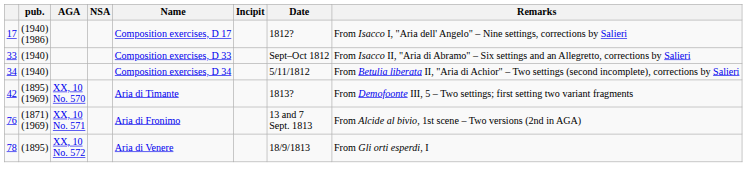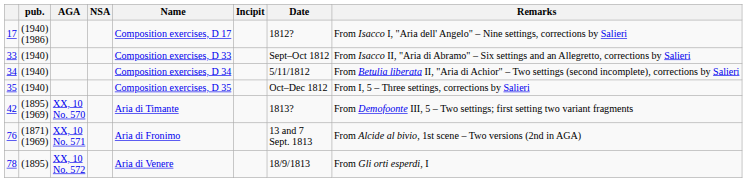 <table class="wikitable sortable">
 <tr>
 <th></th>
 <th>pub.</th>
 <th>AGA</th>
 <th>NSA</th>
 <th>Name</th>
 <th>Incipit</th>
 <th>Date</th>
 <th>Remarks</th>
 </tr>
 <tr>
 <td data-sort-value="017"><a href='#'>17</a></td>
 <td data-sort-value="PPP,1940">(1940)<br>(1986)</td>
 <td></td>
 <td data-sort-value="802,37"></td>
 <td data-sort-value="Composition exercises, D 17"><a href='#'>Composition exercises, D 17</a></td>
 <td data-sort-value="text Quell' innocente figlio"></td>
 <td data-sort-value="1812-01-01">1812?</td>
 <td>From <em>Isacco</em> I, "Aria dell' Angelo" – Nine settings, corrections by <a href='#'>Salieri</a></td>
 </tr>
 <tr>
 <td data-sort-value="033"><a href='#'>33</a></td>
 <td data-sort-value="PPP,1940">(1940)</td>
 <td></td>
 <td data-sort-value="802,38"></td>
 <td data-sort-value="Composition exercises, D 33"><a href='#'>Composition exercises, D 33</a></td>
 <td data-sort-value="text Entra l'uomo allor che nasce"></td>
 <td data-sort-value="1812-10-01">Sept–Oct 1812</td>
 <td>From <em>Isacco</em> II, "Aria di Abramo" – Six settings and an Allegretto, corrections by <a href='#'>Salieri</a></td>
 </tr>
 <tr>
 <td data-sort-value="034"><a href='#'>34</a></td>
 <td data-sort-value="PPP,1940">(1940)</td>
 <td></td>
 <td data-sort-value="802,39"></td>
 <td data-sort-value="Composition exercises, D 34"><a href='#'>Composition exercises, D 34</a></td>
 <td data-sort-value="text Te solo adoro"></td>
 <td data-sort-value="1812-11-05">5/11/1812</td>
 <td>From <em><a href='#'>Betulia liberata</a></em> II, "Aria di Achior" – Two settings (second incomplete), corrections by <a href='#'>Salieri</a></td>
 </tr>
 <tr>
+<td data-sort-value="035"><a href='#'>35</a></td>
+<td data-sort-value="PPP,1940">(1940)</td>
+<td></td>
+<td data-sort-value="802,40"></td>
+<td data-sort-value="Composition exercises, D 35"><a href='#'>Composition exercises, D 35</a></td>
+<td data-sort-value="text Serbate, o Dei custodi"></td>
+<td data-sort-value="1812-12-01">Oct–Dec 1812</td>
+<td>From <em></em> I, 5 – Three settings, corrections by <a href='#'>Salieri</a></td>
+</tr>
+<tr>
 <td data-sort-value="042"><a href='#'>42</a></td>
 <td data-sort-value="AGA,1895">(1895)<br>(1969)</td>
 <td data-sort-value="2010,570"><a href='#'>XX, 10</a><br><a href='#'>No. 570</a></td>
 <td data-sort-value="406,05"></td>
 <td data-sort-value="Aria di Timante"><a href='#'>Aria di Timante</a></td>
 <td data-sort-value="text Misero pargoletto"></td>
 <td data-sort-value="1813-01-01">1813?</td>
 <td>From <em><a href='#'>Demofoonte</a></em> III, 5 – Two settings; first setting two variant fragments</td>
 </tr>
 <tr>
 <td data-sort-value="076"><a href='#'>76</a></td>
 <td data-sort-value="AGA,1871">(1871)<br>(1969)</td>
 <td data-sort-value="2010,571"><a href='#'>XX, 10</a><br><a href='#'>No. 571</a></td>
 <td data-sort-value="406,09"></td>
 <td data-sort-value="Aria di Fronimo"><a href='#'>Aria di Fronimo</a></td>
 <td data-sort-value="text Pensa, che questo istante"></td>
 <td data-sort-value="1813-01-01">13 and 7<br>Sept. 1813</td>
 <td>From <em>Alcide al bivio</em>, 1st scene – Two versions (2nd in AGA)</td>
 </tr>
 <tr>
 <td data-sort-value="078"><a href='#'>78</a></td>
 <td data-sort-value="AGA,1895">(1895)</td>
 <td data-sort-value="2010,572"><a href='#'>XX, 10</a><br><a href='#'>No. 572</a></td>
 <td data-sort-value="406,11"></td>
 <td data-sort-value="Aria di Venere"><a href='#'>Aria di Venere</a></td>
 <td data-sort-value="text Son fra l'onde"></td>
 <td data-sort-value="1813-09-18">18/9/1813</td>
 <td>From <em>Gli orti esperdi</em>, I</td>
 </tr>
 </table>
